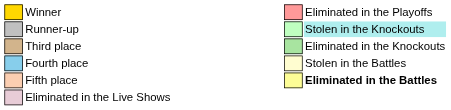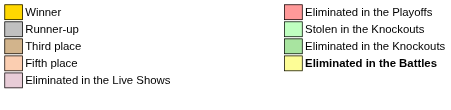 <table class="toccolours" style="font-size: 100%; white-space: nowrap">
 <tr>
 <td style="background: gold; border:1px solid black">     </td>
 <td>Winner</td>
 <td>     </td>
 <td>     </td>
 <td>     </td>
 <td>     </td>
 <td>     </td>
 <td>     </td>
 <td style="background:#FF9999; border:1px solid black">     </td>
 <td>Eliminated in the Playoffs</td>
 </tr>
 <tr>
 <td style="background: silver; border:1px solid black">     </td>
 <td>Runner-up</td>
 <td>     </td>
 <td>     </td>
 <td>     </td>
 <td>     </td>
 <td>     </td>
 <td>     </td>
 <td style="background:#BFFFC0; border:1px solid black">     </td>
-<td style="background: paleturquoise;">Stolen in the Knockouts</td>
+<td>Stolen in the Knockouts</td>
 </tr>
 <tr>
 <td style="background: tan; border:1px solid black">     </td>
 <td>Third place</td>
 <td>     </td>
 <td>     </td>
 <td>     </td>
 <td>     </td>
 <td>     </td>
 <td>     </td>
 <td style="background:#A8E4A0; border:1px solid black">     </td>
 <td>Eliminated in the Knockouts</td>
-</tr>
-<tr>
-<td style="background:skyblue; border:1px solid black">     </td>
-<td>Fourth place</td>
-<td>     </td>
-<td>     </td>
-<td>     </td>
-<td>     </td>
-<td>     </td>
-<td>     </td>
-<td style="background:#FFFDD0; border:1px solid black">     </td>
-<td>Stolen in the Battles</td>
 </tr>
 <tr>
 <td style="background:#FBCEB1; border:1px solid black">     </td>
 <td>Fifth place</td>
 <td>     </td>
 <td>     </td>
 <td>     </td>
 <td>     </td>
 <td>     </td>
 <td>     </td>
 <td style="background:#FDFD96; border:1px solid black">     </td>
 <td><strong>Eliminated in the Battles</strong></td>
 </tr>
 <tr>
 <td style="background:#E8CCD7; border:1px solid black">     </td>
 <td>Eliminated in the Live Shows</td>
 <td colspan="8"></td>
 </tr>
 </table>
